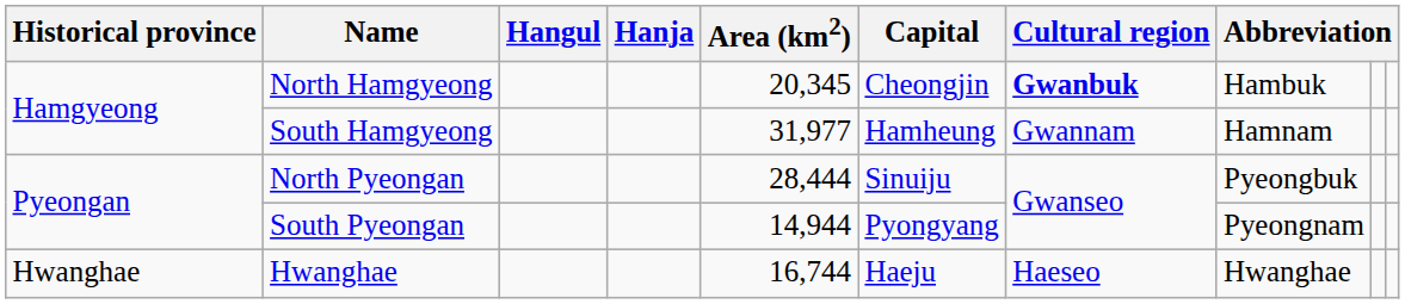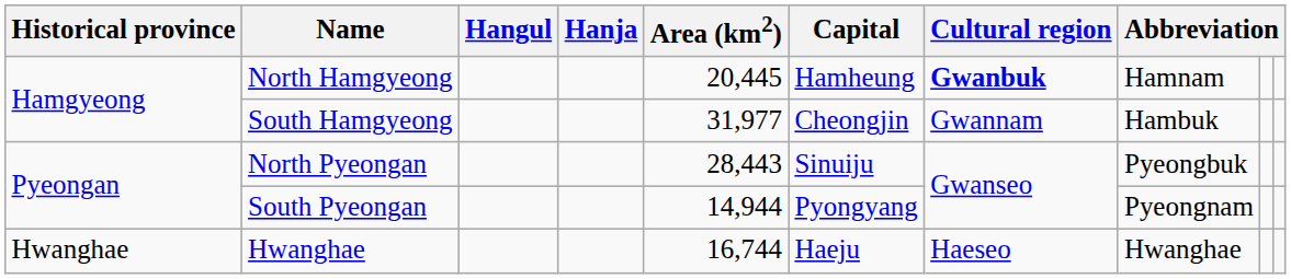 <table class=wikitable>
 <tr>
 <th>Historical province</th>
 <th>Name</th>
 <th><a href='#'>Hangul</a></th>
 <th><a href='#'>Hanja</a></th>
 <th>Area (km<sup>2</sup>)</th>
 <th>Capital</th>
 <th><a href='#'>Cultural region</a></th>
 <th colspan=3>Abbreviation</th>
 </tr>
 <tr>
 <td rowspan=2><a href='#'>Hamgyeong</a></td>
 <td><a href='#'>North Hamgyeong</a></td>
 <td><span></span></td>
 <td><span></span></td>
-<td align=right>20,345</td>
-<td><a href='#'>Cheongjin</a></td>
+<td align=right>20,445</td>
+<td><a href='#'>Hamheung</a></td>
 <td><strong><a href='#'>Gwanbuk</a></strong></td>
-<td>Hambuk</td>
+<td>Hamnam</td>
 <td><span></span></td>
 <td><span></span></td>
 </tr>
 <tr>
 <td><a href='#'>South Hamgyeong</a></td>
 <td><span></span></td>
 <td><span></span></td>
 <td align=right>31,977</td>
-<td><a href='#'>Hamheung</a></td>
+<td><a href='#'>Cheongjin</a></td>
 <td><a href='#'>Gwannam</a></td>
-<td>Hamnam</td>
+<td>Hambuk</td>
 <td><span></span></td>
 <td><span></span></td>
 </tr>
 <tr>
 <td rowspan=2><a href='#'>Pyeongan</a></td>
 <td><a href='#'>North Pyeongan</a></td>
 <td><span></span></td>
 <td><span></span></td>
-<td align=right>28,444</td>
+<td align=right>28,443</td>
 <td><a href='#'>Sinuiju</a></td>
 <td rowspan=2><a href='#'>Gwanseo</a></td>
 <td>Pyeongbuk</td>
 <td><span></span></td>
 <td><span></span></td>
 </tr>
 <tr>
 <td><a href='#'>South Pyeongan</a></td>
 <td><span></span></td>
 <td><span></span></td>
 <td align=right>14,944</td>
 <td><a href='#'>Pyongyang</a></td>
 <td>Pyeongnam</td>
 <td><span></span></td>
 <td><span></span></td>
 </tr>
 <tr>
 <td>Hwanghae</td>
 <td><a href='#'>Hwanghae</a></td>
 <td><span></span></td>
 <td><span></span></td>
 <td align=right>16,744</td>
 <td><a href='#'>Haeju</a></td>
 <td><a href='#'>Haeseo</a></td>
 <td>Hwanghae</td>
 <td><span></span></td>
 <td><span></span></td>
 </tr>
 </table>
